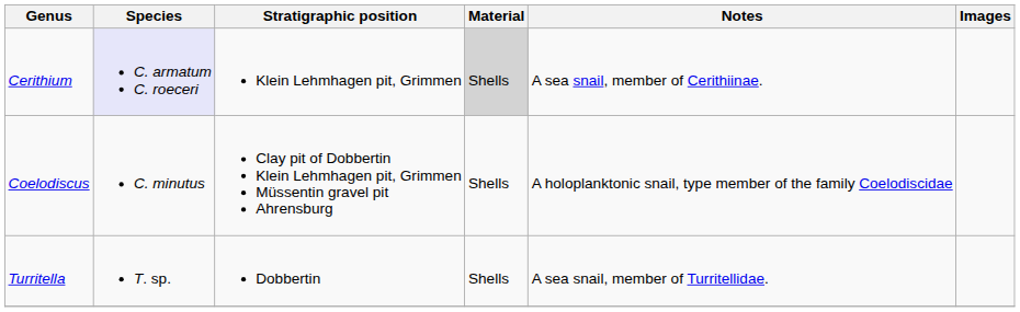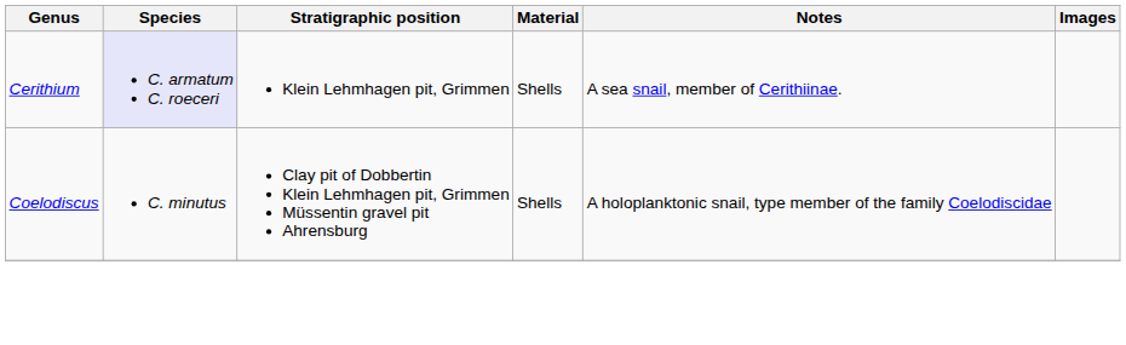 <table class = "wikitable">
 <tr>
 <th>Genus</th>
 <th>Species</th>
 <th>Stratigraphic position</th>
 <th>Material</th>
 <th>Notes</th>
 <th>Images</th>
 </tr>
 <tr>
 <td><br><em><a href='#'>Cerithium</a></em></td>
 <td style="background: lavender;"><br><ul><li><em>C. armatum</em></li><li><em>C. roeceri</em></li></ul></td>
 <td><br><ul><li>Klein Lehmhagen pit, Grimmen</li></ul></td>
-<td style="background: lightgrey;"><br>Shells</td>
+<td><br>Shells</td>
 <td><br>A sea <a href='#'>snail</a>, member of <a href='#'>Cerithiinae</a>.</td>
 <td><br></td>
 </tr>
 <tr>
 <td><br><em><a href='#'>Coelodiscus</a></em></td>
 <td><br><ul><li><em>C. minutus</em></li></ul></td>
 <td><br><ul><li>Clay pit of Dobbertin</li><li>Klein Lehmhagen pit, Grimmen</li><li>Müssentin gravel pit</li><li>Ahrensburg</li></ul></td>
 <td><br>Shells</td>
 <td><br>A holoplanktonic snail, type member of the family <a href='#'>Coelodiscidae</a></td>
 <td></td>
 </tr>
 <tr>
-<td><br><em><a href='#'>Turritella</a></em></td>
-<td><br><ul><li><em>T</em>. sp.</li></ul></td>
-<td><br><ul><li>Dobbertin</li></ul></td>
-<td><br>Shells</td>
-<td><br>A sea snail, member of <a href='#'>Turritellidae</a>.</td>
-<td></td>
-</tr>
-<tr>
 </tr>
 </table>
